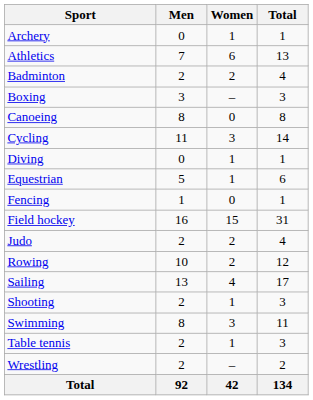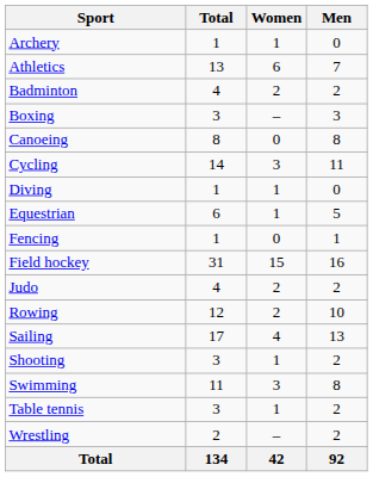 <table class="wikitable sortable" style="text-align:center;">
 <tr>
 <th width=180>Sport</th>
+<th width=55>Total</th>
+<th width=55>Women</th>
 <th width=55>Men</th>
-<th width=55>Women</th>
-<th width=55>Total</th>
 </tr>
 <tr>
 <td align=left><a href='#'>Archery</a></td>
-<td>0</td>
 <td>1</td>
 <td>1</td>
+<td>0</td>
 </tr>
 <tr>
 <td align=left><a href='#'>Athletics</a></td>
+<td>13</td>
+<td>6</td>
 <td>7</td>
-<td>6</td>
-<td>13</td>
 </tr>
 <tr>
 <td align=left><a href='#'>Badminton</a></td>
+<td>4</td>
 <td>2</td>
 <td>2</td>
-<td>4</td>
 </tr>
 <tr>
 <td align=left><a href='#'>Boxing</a></td>
 <td>3</td>
 <td>–</td>
 <td>3</td>
 </tr>
 <tr>
 <td align=left><a href='#'>Canoeing</a></td>
 <td>8</td>
 <td>0</td>
 <td>8</td>
 </tr>
 <tr>
 <td align=left><a href='#'>Cycling</a></td>
+<td>14</td>
+<td>3</td>
 <td>11</td>
-<td>3</td>
-<td>14</td>
 </tr>
 <tr>
 <td align=left><a href='#'>Diving</a></td>
-<td>0</td>
 <td>1</td>
 <td>1</td>
+<td>0</td>
 </tr>
 <tr>
 <td align=left><a href='#'>Equestrian</a></td>
+<td>6</td>
+<td>1</td>
 <td>5</td>
-<td>1</td>
-<td>6</td>
 </tr>
 <tr>
 <td align=left><a href='#'>Fencing</a></td>
 <td>1</td>
 <td>0</td>
 <td>1</td>
 </tr>
 <tr>
 <td align=left><a href='#'>Field hockey</a></td>
+<td>31</td>
+<td>15</td>
 <td>16</td>
-<td>15</td>
-<td>31</td>
 </tr>
 <tr>
 <td align=left><a href='#'>Judo</a></td>
+<td>4</td>
 <td>2</td>
 <td>2</td>
-<td>4</td>
 </tr>
 <tr>
 <td align=left><a href='#'>Rowing</a></td>
+<td>12</td>
+<td>2</td>
 <td>10</td>
-<td>2</td>
-<td>12</td>
 </tr>
 <tr>
 <td align=left><a href='#'>Sailing</a></td>
+<td>17</td>
+<td>4</td>
 <td>13</td>
-<td>4</td>
-<td>17</td>
 </tr>
 <tr>
 <td align=left><a href='#'>Shooting</a></td>
+<td>3</td>
+<td>1</td>
 <td>2</td>
-<td>1</td>
-<td>3</td>
 </tr>
 <tr>
 <td align=left><a href='#'>Swimming</a></td>
+<td>11</td>
+<td>3</td>
 <td>8</td>
-<td>3</td>
-<td>11</td>
 </tr>
 <tr>
 <td align=left><a href='#'>Table tennis</a></td>
+<td>3</td>
+<td>1</td>
 <td>2</td>
-<td>1</td>
-<td>3</td>
 </tr>
 <tr>
 <td align=left><a href='#'>Wrestling</a></td>
 <td>2</td>
 <td>–</td>
 <td>2</td>
 </tr>
 <tr>
 <th>Total</th>
+<th>134</th>
+<th>42</th>
 <th>92</th>
-<th>42</th>
-<th>134</th>
 </tr>
 </table>
